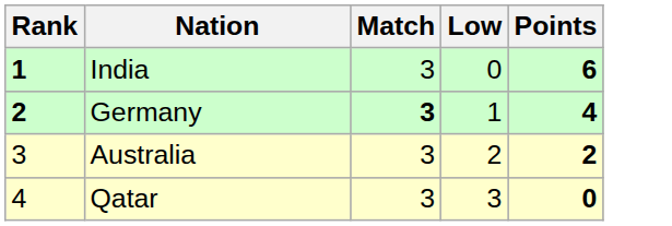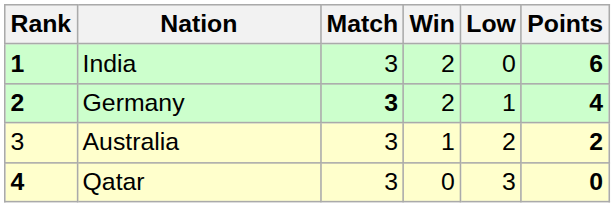 <table class="wikitable">
 <tr>
 <th width=20>Rank</th>
 <th width=150>Nation</th>
 <th width=20>Match</th>
+<th width=20>Win</th>
 <th width=20>Low</th>
 <th width=20>Points</th>
 </tr>
 <tr style="text-align:right; background:#cfc;">
 <td align="left"><strong>1</strong></td>
 <td style="text-align:left;"> India</td>
 <td>3</td>
+<td>2</td>
 <td>0</td>
 <td><strong>6</strong></td>
 </tr>
 <tr style="text-align:right; background:#cfc;">
 <td align="left"><strong>2</strong></td>
 <td style="text-align:left;"> Germany</td>
 <td><strong>3</strong></td>
+<td>2</td>
 <td>1</td>
 <td><strong>4</strong></td>
 </tr>
 <tr style="text-align:right; background:#ffc;">
 <td align="left">3</td>
 <td style="text-align:left;"> Australia</td>
 <td>3</td>
+<td>1</td>
 <td>2</td>
 <td><strong>2</strong></td>
 </tr>
 <tr style="text-align:right; background:#ffc;">
-<td align="left">4</td>
+<td align="left"><strong>4</strong></td>
 <td style="text-align:left;"> Qatar</td>
 <td>3</td>
+<td>0</td>
 <td>3</td>
 <td><strong>0</strong></td>
 </tr>
 </table>
